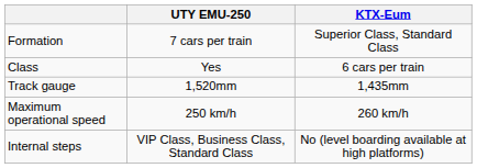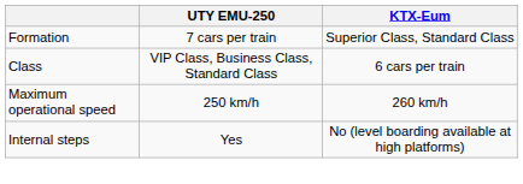 <table class="wikitable">
 <tr>
 <th></th>
 <th>UTY EMU-250</th>
 <th><a href='#'>KTX-Eum</a></th>
 </tr>
 <tr>
 <td>Formation</td>
 <td style="text-align:center;">7 cars per train</td>
 <td style="text-align:center;">Superior Class, Standard Class</td>
 </tr>
 <tr>
 <td>Class</td>
-<td style="text-align:center;">Yes</td>
+<td style="text-align:center;">VIP Class, Business Class, Standard Class</td>
 <td style="text-align:center;">6 cars per train</td>
-</tr>
-<tr>
-<td>Track gauge</td>
-<td style="text-align:center;">1,520mm</td>
-<td style="text-align:center;">1,435mm</td>
 </tr>
 <tr>
 <td>Maximum operational speed</td>
 <td style="text-align:center;">250 km/h</td>
 <td style="text-align:center;">260 km/h</td>
 </tr>
 <tr>
 <td>Internal steps</td>
-<td style="text-align:center;">VIP Class, Business Class, Standard Class</td>
+<td style="text-align:center;">Yes</td>
 <td style="text-align:center;">No (level boarding available at high platforms)</td>
 </tr>
 </table>
